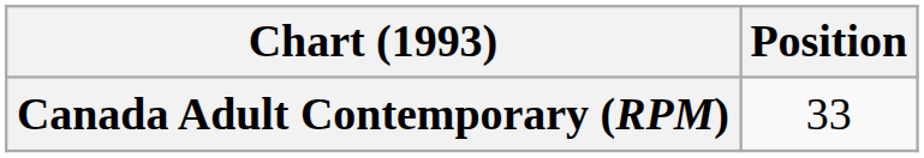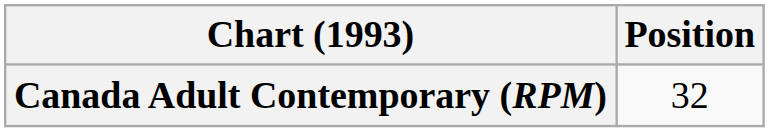 <table class="wikitable plainrowheaders">
 <tr>
 <th scope="col">Chart (1993)</th>
 <th scope="col">Position</th>
 </tr>
 <tr>
 <th scope="row">Canada Adult Contemporary (<em>RPM</em>)</th>
-<td align="center">33</td>
+<td align="center">32</td>
 </tr>
 </table>
